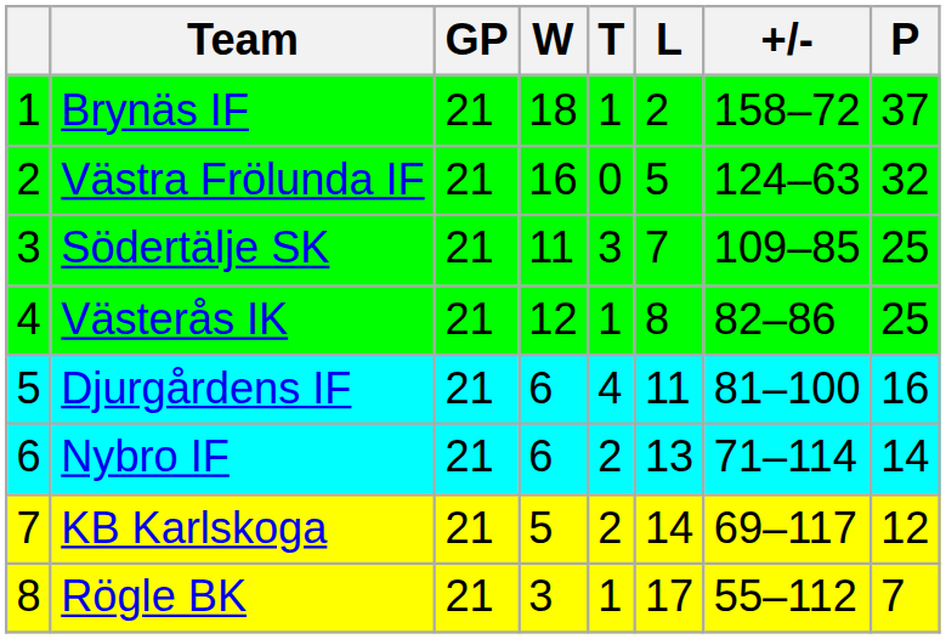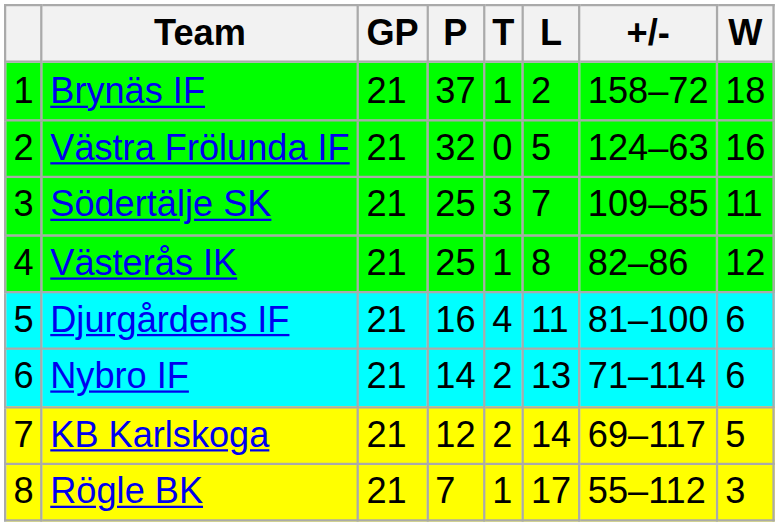 <table class="wikitable">
 <tr>
 <th></th>
 <th>Team</th>
 <th>GP</th>
-<th>W</th>
+<th>P</th>
 <th>T</th>
 <th>L</th>
 <th>+/-</th>
-<th>P</th>
+<th>W</th>
 </tr>
 <tr style="background:#00FF00">
 <td>1</td>
 <td><a href='#'>Brynäs IF</a></td>
 <td>21</td>
-<td>18</td>
+<td>37</td>
 <td>1</td>
 <td>2</td>
 <td>158–72</td>
-<td>37</td>
+<td>18</td>
 </tr>
 <tr style="background:#00FF00">
 <td>2</td>
 <td><a href='#'>Västra Frölunda IF</a></td>
 <td>21</td>
-<td>16</td>
+<td>32</td>
 <td>0</td>
 <td>5</td>
 <td>124–63</td>
-<td>32</td>
+<td>16</td>
 </tr>
 <tr style="background:#00FF00">
 <td>3</td>
 <td><a href='#'>Södertälje SK</a></td>
 <td>21</td>
-<td>11</td>
+<td>25</td>
 <td>3</td>
 <td>7</td>
 <td>109–85</td>
-<td>25</td>
+<td>11</td>
 </tr>
 <tr style="background:#00FF00">
 <td>4</td>
 <td><a href='#'>Västerås IK</a></td>
 <td>21</td>
-<td>12</td>
+<td>25</td>
 <td>1</td>
 <td>8</td>
 <td>82–86</td>
-<td>25</td>
+<td>12</td>
 </tr>
 <tr style="background:#00FFFF">
 <td>5</td>
 <td><a href='#'>Djurgårdens IF</a></td>
 <td>21</td>
-<td>6</td>
+<td>16</td>
 <td>4</td>
 <td>11</td>
 <td>81–100</td>
-<td>16</td>
+<td>6</td>
 </tr>
 <tr style="background:#00FFFF">
 <td>6</td>
 <td><a href='#'>Nybro IF</a></td>
 <td>21</td>
-<td>6</td>
+<td>14</td>
 <td>2</td>
 <td>13</td>
 <td>71–114</td>
-<td>14</td>
+<td>6</td>
 </tr>
 <tr style="background:#FFFF00">
 <td>7</td>
 <td><a href='#'>KB Karlskoga</a></td>
 <td>21</td>
-<td>5</td>
+<td>12</td>
 <td>2</td>
 <td>14</td>
 <td>69–117</td>
-<td>12</td>
+<td>5</td>
 </tr>
 <tr style="background:#FFFF00">
 <td>8</td>
 <td><a href='#'>Rögle BK</a></td>
 <td>21</td>
-<td>3</td>
+<td>7</td>
 <td>1</td>
 <td>17</td>
 <td>55–112</td>
-<td>7</td>
+<td>3</td>
 </tr>
 </table>
